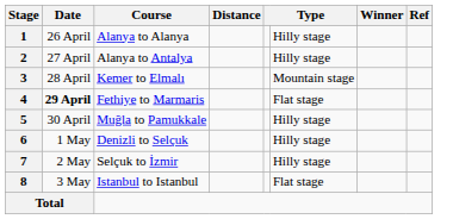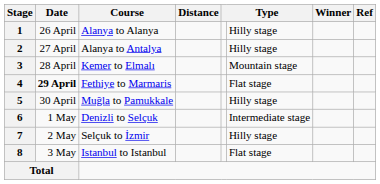 <table class="wikitable plainrowheaders">
 <tr>
 <th>Stage</th>
 <th>Date</th>
 <th>Course</th>
 <th>Distance</th>
 <th colspan="2">Type</th>
 <th>Winner</th>
 <th>Ref</th>
 </tr>
 <tr>
 <th style="text-align:center">1</th>
 <td align=right>26 April</td>
 <td><a href='#'>Alanya</a> to Alanya</td>
 <td style="text-align:center;"></td>
 <td></td>
 <td>Hilly stage</td>
 <td></td>
 <td></td>
 </tr>
 <tr>
 <th style="text-align:center">2</th>
 <td align=right>27 April</td>
 <td>Alanya to <a href='#'>Antalya</a></td>
 <td style="text-align:center;"></td>
 <td></td>
 <td>Hilly stage</td>
 <td></td>
 <td></td>
 </tr>
 <tr>
 <th style="text-align:center">3</th>
 <td align=right>28 April</td>
 <td><a href='#'>Kemer</a> to <a href='#'>Elmalı</a></td>
 <td style="text-align:center;"></td>
 <td></td>
 <td>Mountain stage</td>
 <td></td>
 <td></td>
 </tr>
 <tr>
 <th style="text-align:center">4</th>
 <td align=right><strong>29 April</strong></td>
 <td><a href='#'>Fethiye</a> to <a href='#'>Marmaris</a></td>
 <td style="text-align:center;"></td>
 <td></td>
 <td>Flat stage</td>
 <td></td>
 <td></td>
 </tr>
 <tr>
 <th style="text-align:center">5</th>
 <td align=right>30 April</td>
 <td><a href='#'>Muğla</a> to <a href='#'>Pamukkale</a></td>
 <td style="text-align:center;"></td>
 <td></td>
 <td>Hilly stage</td>
 <td></td>
 <td></td>
 </tr>
 <tr>
 <th style="text-align:center">6</th>
 <td align=right>1 May</td>
 <td><a href='#'>Denizli</a> to <a href='#'>Selçuk</a></td>
 <td style="text-align:center;"></td>
 <td></td>
-<td>Hilly stage</td>
+<td>Intermediate stage</td>
 <td></td>
 <td></td>
 </tr>
 <tr>
 <th style="text-align:center">7</th>
 <td align=right>2 May</td>
 <td>Selçuk to <a href='#'>İzmir</a></td>
 <td style="text-align:center;"></td>
 <td></td>
 <td>Hilly stage</td>
 <td></td>
 <td></td>
 </tr>
 <tr>
 <th style="text-align:center">8</th>
 <td align=right>3 May</td>
 <td><a href='#'>Istanbul</a> to Istanbul</td>
 <td style="text-align:center;"></td>
 <td></td>
 <td>Flat stage</td>
 <td></td>
 <td></td>
 </tr>
 <tr>
 <th colspan="2">Total</th>
 <td colspan="6" style="text-align:center;"></td>
 </tr>
 </table>
